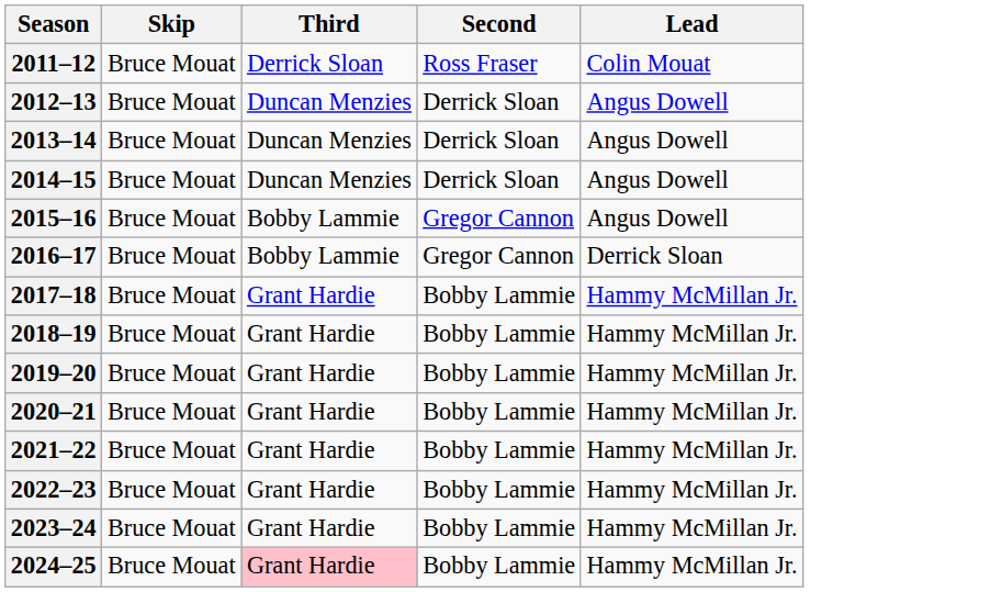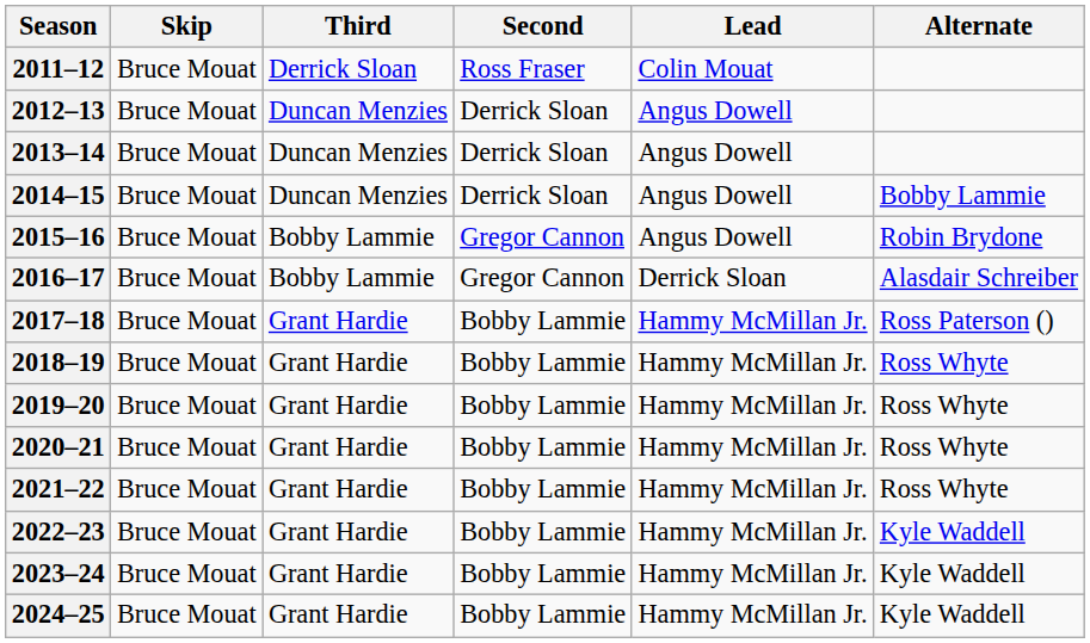 <table class="wikitable">
 <tr>
 <th scope="col">Season</th>
 <th scope="col">Skip</th>
 <th scope="col">Third</th>
 <th scope="col">Second</th>
 <th scope="col">Lead</th>
+<th scope="col">Alternate</th>
 </tr>
 <tr>
 <th scope="row">2011–12</th>
 <td>Bruce Mouat</td>
 <td><a href='#'>Derrick Sloan</a></td>
 <td><a href='#'>Ross Fraser</a></td>
 <td><a href='#'>Colin Mouat</a></td>
+<td></td>
 </tr>
 <tr>
 <th scope="row">2012–13</th>
 <td>Bruce Mouat</td>
 <td><a href='#'>Duncan Menzies</a></td>
 <td>Derrick Sloan</td>
 <td><a href='#'>Angus Dowell</a></td>
+<td></td>
 </tr>
 <tr>
 <th scope="row">2013–14</th>
 <td>Bruce Mouat</td>
 <td>Duncan Menzies</td>
 <td>Derrick Sloan</td>
 <td>Angus Dowell</td>
+<td></td>
 </tr>
 <tr>
 <th scope="row">2014–15</th>
 <td>Bruce Mouat</td>
 <td>Duncan Menzies</td>
 <td>Derrick Sloan</td>
 <td>Angus Dowell</td>
+<td><a href='#'>Bobby Lammie</a></td>
 </tr>
 <tr>
 <th scope="row">2015–16</th>
 <td>Bruce Mouat</td>
 <td>Bobby Lammie</td>
 <td><a href='#'>Gregor Cannon</a></td>
 <td>Angus Dowell</td>
+<td><a href='#'>Robin Brydone</a></td>
 </tr>
 <tr>
 <th scope="row">2016–17</th>
 <td>Bruce Mouat</td>
 <td>Bobby Lammie</td>
 <td>Gregor Cannon</td>
 <td>Derrick Sloan</td>
+<td><a href='#'>Alasdair Schreiber</a></td>
 </tr>
 <tr>
 <th scope="row">2017–18</th>
 <td>Bruce Mouat</td>
 <td><a href='#'>Grant Hardie</a></td>
 <td>Bobby Lammie</td>
 <td><a href='#'>Hammy McMillan Jr.</a></td>
+<td><a href='#'>Ross Paterson</a> ()</td>
 </tr>
 <tr>
 <th scope="row">2018–19</th>
 <td>Bruce Mouat</td>
 <td>Grant Hardie</td>
 <td>Bobby Lammie</td>
 <td>Hammy McMillan Jr.</td>
+<td><a href='#'>Ross Whyte</a></td>
 </tr>
 <tr>
 <th scope="row">2019–20</th>
 <td>Bruce Mouat</td>
 <td>Grant Hardie</td>
 <td>Bobby Lammie</td>
 <td>Hammy McMillan Jr.</td>
+<td>Ross Whyte</td>
 </tr>
 <tr>
 <th scope="row">2020–21</th>
 <td>Bruce Mouat</td>
 <td>Grant Hardie</td>
 <td>Bobby Lammie</td>
 <td>Hammy McMillan Jr.</td>
+<td>Ross Whyte</td>
 </tr>
 <tr>
 <th scope="row">2021–22</th>
 <td>Bruce Mouat</td>
 <td>Grant Hardie</td>
 <td>Bobby Lammie</td>
 <td>Hammy McMillan Jr.</td>
+<td>Ross Whyte</td>
 </tr>
 <tr>
 <th scope="row">2022–23</th>
 <td>Bruce Mouat</td>
 <td>Grant Hardie</td>
 <td>Bobby Lammie</td>
 <td>Hammy McMillan Jr.</td>
+<td><a href='#'>Kyle Waddell</a></td>
 </tr>
 <tr>
 <th scope="row">2023–24</th>
 <td>Bruce Mouat</td>
 <td>Grant Hardie</td>
 <td>Bobby Lammie</td>
 <td>Hammy McMillan Jr.</td>
+<td>Kyle Waddell</td>
 </tr>
 <tr>
 <th scope="row">2024–25</th>
 <td>Bruce Mouat</td>
-<td style="background: pink;">Grant Hardie</td>
+<td>Grant Hardie</td>
 <td>Bobby Lammie</td>
 <td>Hammy McMillan Jr.</td>
+<td>Kyle Waddell</td>
 </tr>
 </table>
